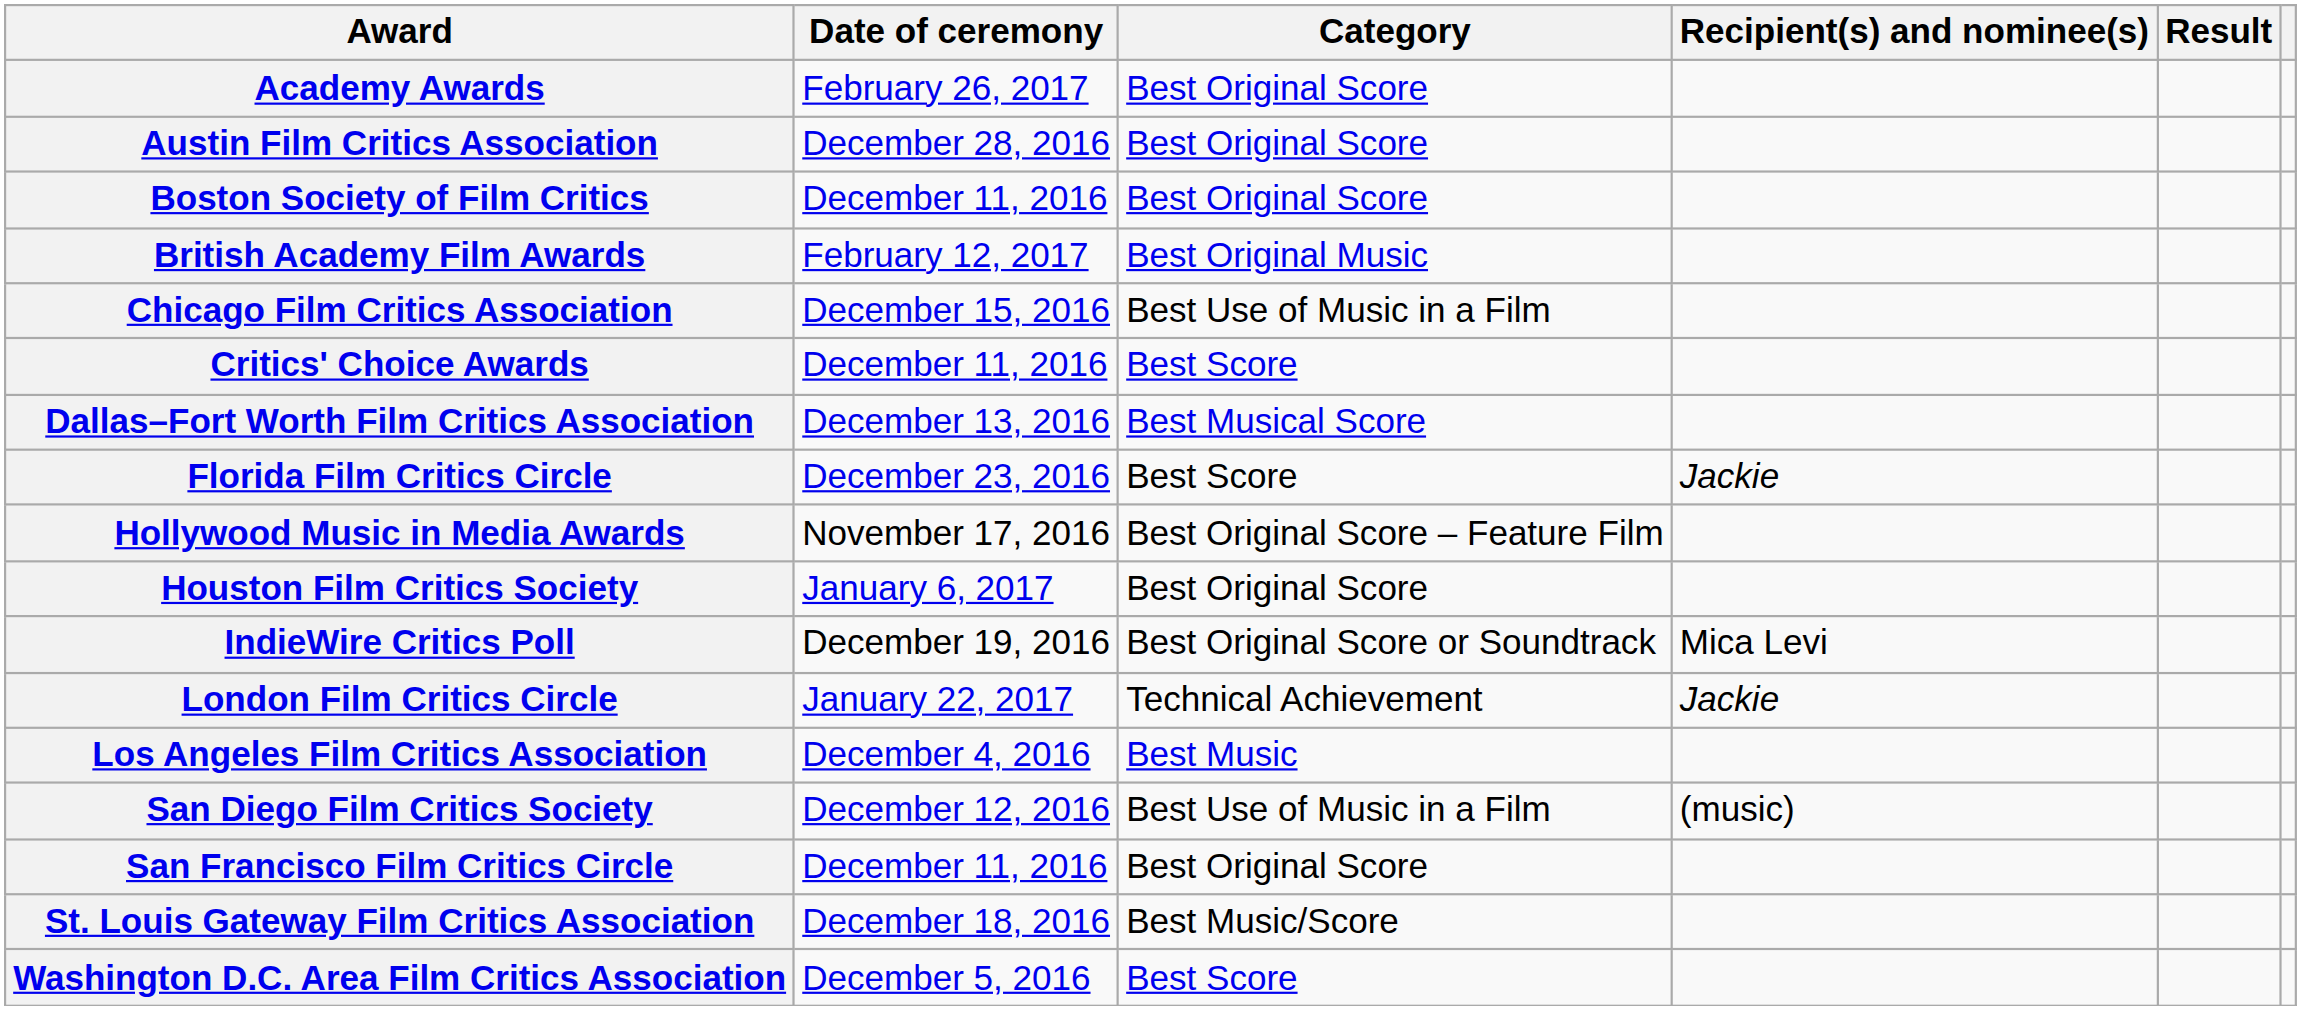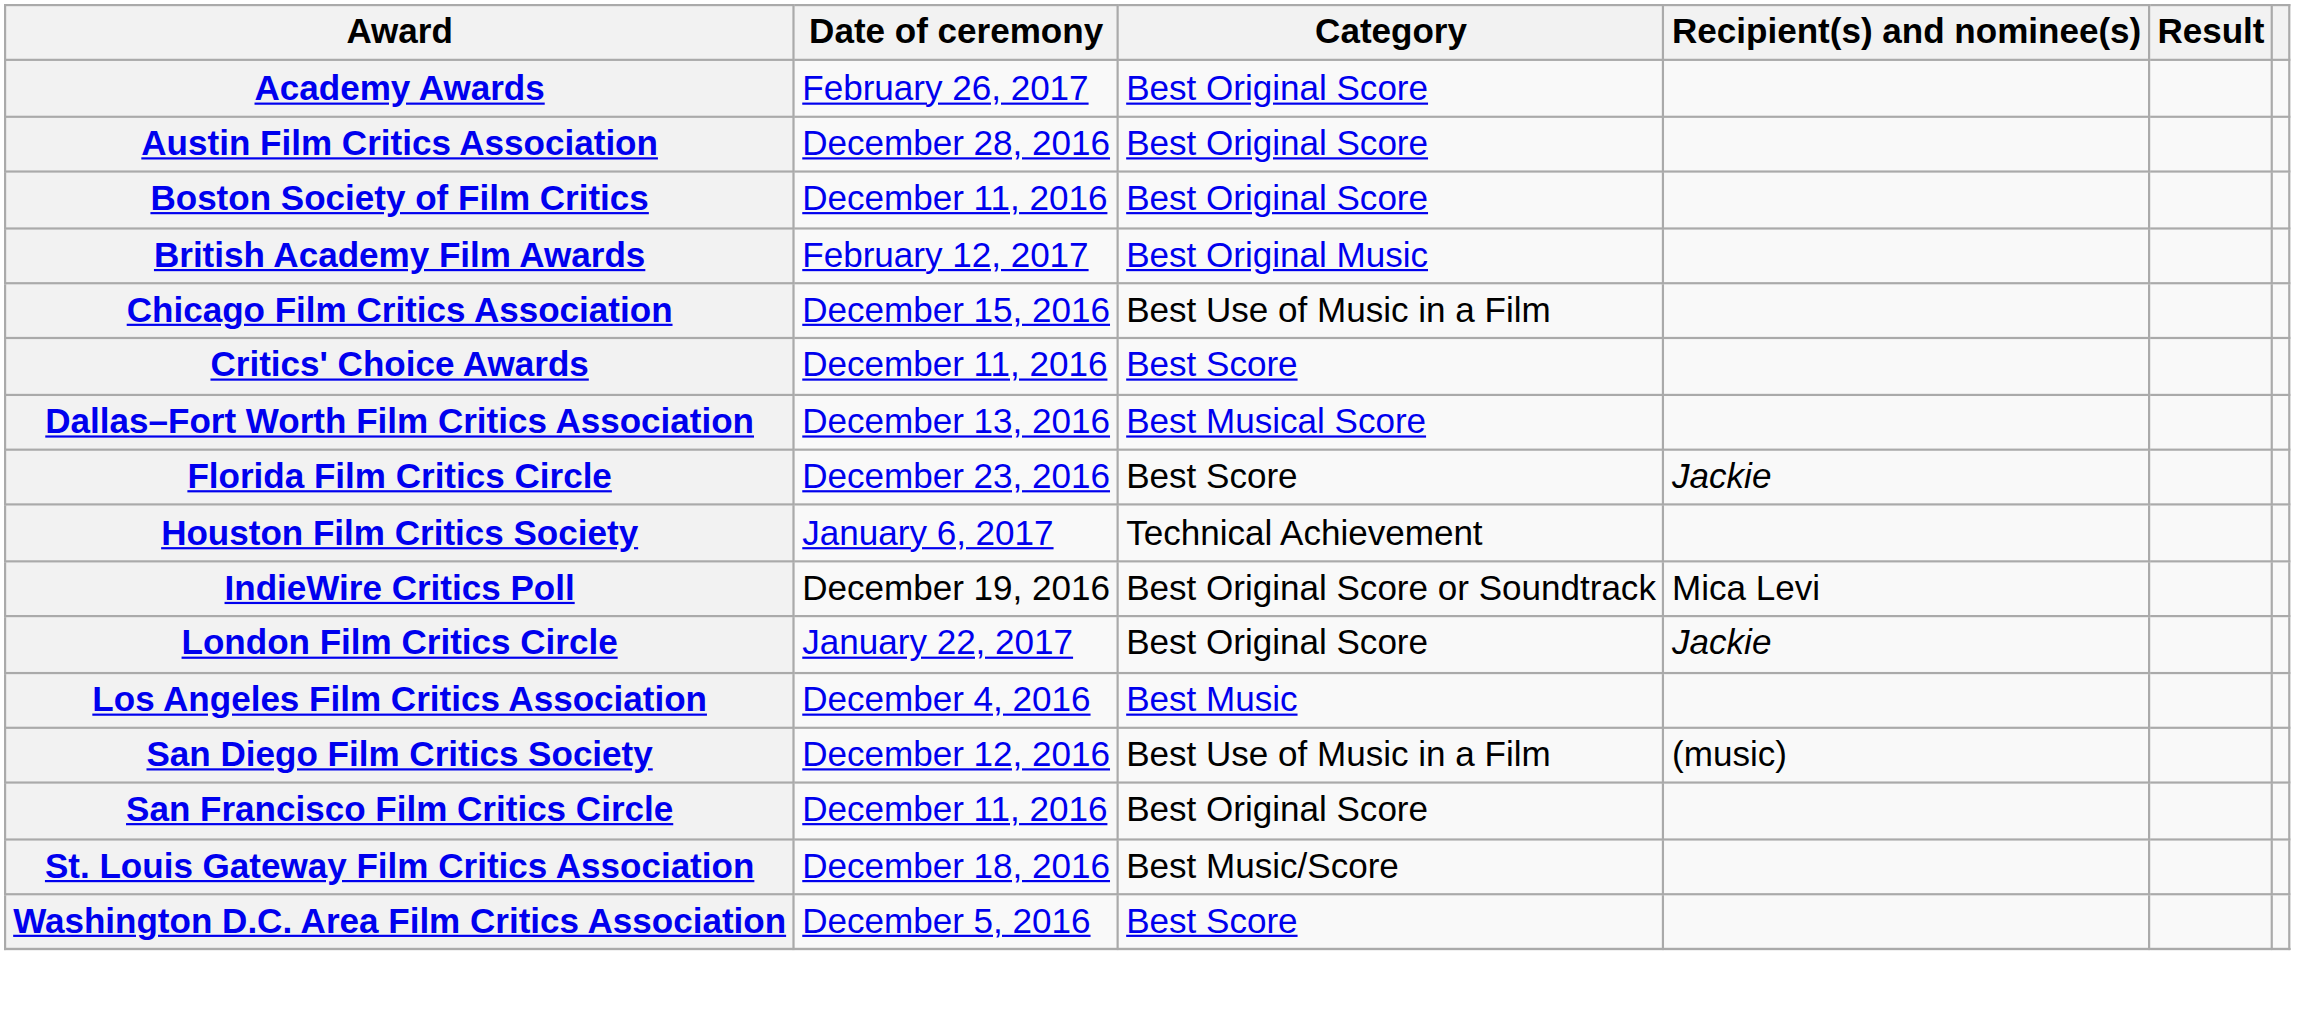 <table class="wikitable plainrowheaders sortable">
 <tr>
 <th scope="col">Award</th>
 <th scope="col">Date of ceremony</th>
 <th scope="col">Category</th>
 <th scope="col">Recipient(s) and nominee(s)</th>
 <th scope="col">Result</th>
 <th scope="col" class="unsortable"></th>
 </tr>
 <tr>
 <th scope="row"><a href='#'>Academy Awards</a></th>
 <td><a href='#'>February 26, 2017</a></td>
 <td><a href='#'>Best Original Score</a></td>
 <td></td>
 <td></td>
 <td style="text-align:center;"><br></td>
 </tr>
 <tr>
 <th scope="row"><a href='#'>Austin Film Critics Association</a></th>
 <td><a href='#'>December 28, 2016</a></td>
 <td><a href='#'>Best Original Score</a></td>
 <td></td>
 <td></td>
 <td style="text-align:center;"><br></td>
 </tr>
 <tr>
 <th scope="row"><a href='#'>Boston Society of Film Critics</a></th>
 <td><a href='#'>December 11, 2016</a></td>
 <td><a href='#'>Best Original Score</a></td>
 <td></td>
 <td></td>
 <td style="text-align:center;"><br></td>
 </tr>
 <tr>
 <th scope="row"><a href='#'>British Academy Film Awards</a></th>
 <td><a href='#'>February 12, 2017</a></td>
 <td><a href='#'>Best Original Music</a></td>
 <td></td>
 <td></td>
 <td style="text-align:center;"></td>
 </tr>
 <tr>
 <th scope="row"><a href='#'>Chicago Film Critics Association</a></th>
 <td><a href='#'>December 15, 2016</a></td>
 <td>Best Use of Music in a Film</td>
 <td></td>
 <td></td>
 <td style="text-align:center;"></td>
 </tr>
 <tr>
 <th scope="row"><a href='#'>Critics' Choice Awards</a></th>
 <td><a href='#'>December 11, 2016</a></td>
 <td><a href='#'>Best Score</a></td>
 <td></td>
 <td></td>
 <td style="text-align:center;"></td>
 </tr>
 <tr>
 <th scope="row"><a href='#'>Dallas–Fort Worth Film Critics Association</a></th>
 <td><a href='#'>December 13, 2016</a></td>
 <td><a href='#'>Best Musical Score</a></td>
 <td></td>
 <td></td>
 <td style="text-align:center;"></td>
 </tr>
 <tr>
 <th scope="row"><a href='#'>Florida Film Critics Circle</a></th>
 <td><a href='#'>December 23, 2016</a></td>
 <td>Best Score</td>
 <td><em>Jackie</em></td>
 <td></td>
 <td style="text-align:center;"></td>
 </tr>
 <tr>
-<th scope="row"><a href='#'>Hollywood Music in Media Awards</a></th>
-<td>November 17, 2016</td>
-<td>Best Original Score – Feature Film</td>
-<td></td>
-<td></td>
-<td style="text-align:center;"><br></td>
-</tr>
-<tr>
 <th scope="row"><a href='#'>Houston Film Critics Society</a></th>
 <td><a href='#'>January 6, 2017</a></td>
-<td>Best Original Score</td>
+<td>Technical Achievement</td>
 <td></td>
 <td></td>
 <td style="text-align:center;"><br></td>
 </tr>
 <tr>
 <th scope="row"><a href='#'>IndieWire Critics Poll</a></th>
 <td>December 19, 2016</td>
 <td>Best Original Score or Soundtrack</td>
 <td>Mica Levi</td>
 <td></td>
 <td style="text-align:center;"></td>
 </tr>
 <tr>
 <th scope="row"><a href='#'>London Film Critics Circle</a></th>
 <td><a href='#'>January 22, 2017</a></td>
-<td>Technical Achievement</td>
+<td>Best Original Score</td>
 <td><em>Jackie</em></td>
 <td></td>
 <td style="text-align:center;"></td>
 </tr>
 <tr>
 <th scope="row"><a href='#'>Los Angeles Film Critics Association</a></th>
 <td><a href='#'>December 4, 2016</a></td>
 <td><a href='#'>Best Music</a></td>
 <td></td>
 <td></td>
 <td style="text-align:center;"></td>
 </tr>
 <tr>
 <th scope="row"><a href='#'>San Diego Film Critics Society</a></th>
 <td><a href='#'>December 12, 2016</a></td>
 <td>Best Use of Music in a Film</td>
 <td> (music)</td>
 <td></td>
 <td style="text-align:center;"><br></td>
 </tr>
 <tr>
 <th scope="row"><a href='#'>San Francisco Film Critics Circle</a></th>
 <td><a href='#'>December 11, 2016</a></td>
 <td>Best Original Score</td>
 <td></td>
 <td></td>
 <td style="text-align:center;"><br></td>
 </tr>
 <tr>
 <th scope="row"><a href='#'>St. Louis Gateway Film Critics Association</a></th>
 <td><a href='#'>December 18, 2016</a></td>
 <td>Best Music/Score</td>
 <td></td>
 <td></td>
 <td style="text-align:center;"></td>
 </tr>
 <tr>
 <th scope="row"><a href='#'>Washington D.C. Area Film Critics Association</a></th>
 <td><a href='#'>December 5, 2016</a></td>
 <td><a href='#'>Best Score</a></td>
 <td></td>
 <td></td>
 <td style="text-align:center;"></td>
 </tr>
 <tr>
 </tr>
 </table>
